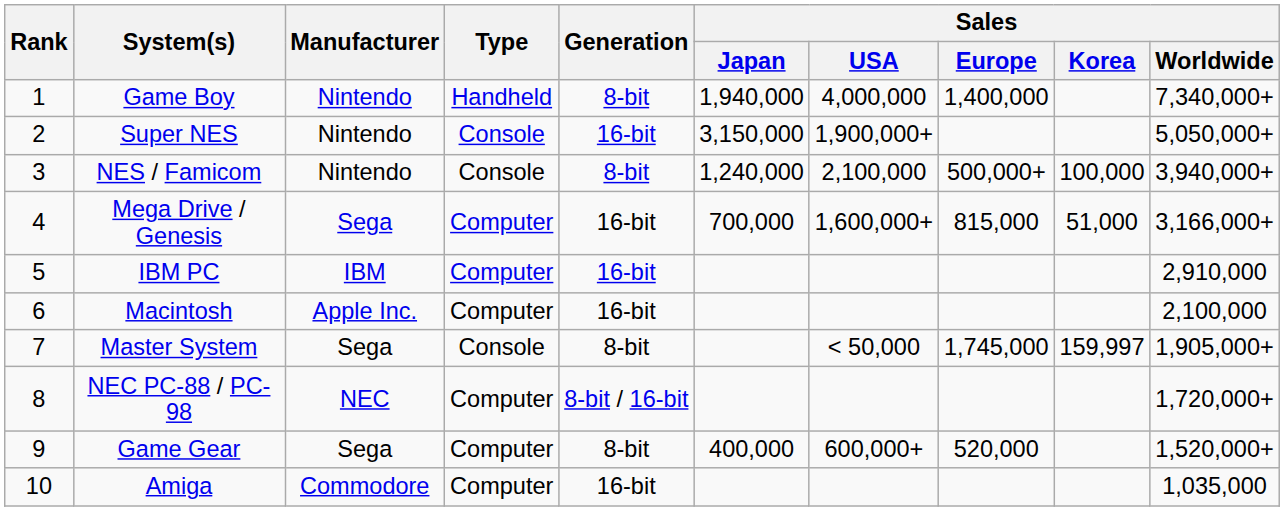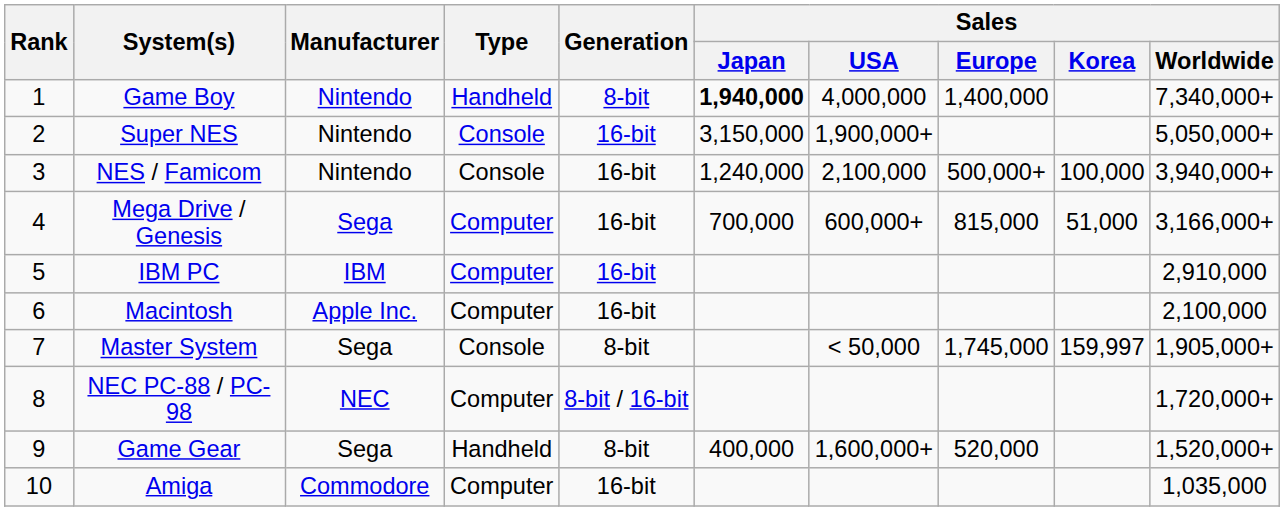 <table class="wikitable sortable" style="text-align:center">
 <tr>
 <th rowspan="2">Rank</th>
 <th rowspan="2">System(s)</th>
 <th rowspan="2">Manufacturer</th>
 <th rowspan="2">Type</th>
 <th rowspan="2">Generation</th>
 <th colspan="5">Sales</th>
 </tr>
 <tr>
 <th data-sort-type="number"><a href='#'>Japan</a></th>
 <th><a href='#'>USA</a></th>
 <th data-sort-type="number"><a href='#'>Europe</a></th>
 <th><a href='#'>Korea</a></th>
 <th>Worldwide</th>
 </tr>
 <tr>
 <td>1</td>
 <td><a href='#'>Game Boy</a></td>
 <td><a href='#'>Nintendo</a></td>
 <td><a href='#'>Handheld</a></td>
 <td><a href='#'>8-bit</a></td>
-<td>1,940,000</td>
+<td><strong>1,940,000</strong></td>
 <td>4,000,000</td>
 <td>1,400,000</td>
 <td></td>
 <td>7,340,000+</td>
 </tr>
 <tr>
 <td>2</td>
 <td><a href='#'>Super NES</a></td>
 <td>Nintendo</td>
 <td><a href='#'>Console</a></td>
 <td><a href='#'>16-bit</a></td>
 <td>3,150,000</td>
 <td>1,900,000+</td>
 <td></td>
 <td></td>
 <td>5,050,000+</td>
 </tr>
 <tr>
 <td>3</td>
 <td><a href='#'>NES</a> / <a href='#'>Famicom</a></td>
 <td>Nintendo</td>
 <td>Console</td>
-<td><a href='#'>8-bit</a></td>
+<td>16-bit</td>
 <td>1,240,000</td>
 <td>2,100,000</td>
 <td>500,000+</td>
 <td>100,000</td>
 <td>3,940,000+</td>
 </tr>
 <tr>
 <td>4</td>
 <td><a href='#'>Mega Drive</a> / <a href='#'>Genesis</a></td>
 <td><a href='#'>Sega</a></td>
 <td><a href='#'>Computer</a></td>
 <td>16-bit</td>
 <td>700,000</td>
-<td>1,600,000+</td>
+<td>600,000+</td>
 <td>815,000</td>
 <td>51,000</td>
 <td>3,166,000+</td>
 </tr>
 <tr>
 <td>5</td>
 <td><a href='#'>IBM PC</a></td>
 <td><a href='#'>IBM</a></td>
 <td><a href='#'>Computer</a></td>
 <td><a href='#'>16-bit</a></td>
 <td></td>
 <td></td>
 <td></td>
 <td></td>
 <td>2,910,000</td>
 </tr>
 <tr>
 <td>6</td>
 <td><a href='#'>Macintosh</a></td>
 <td><a href='#'>Apple Inc.</a></td>
 <td>Computer</td>
 <td>16-bit</td>
 <td></td>
 <td></td>
 <td></td>
 <td></td>
 <td>2,100,000</td>
 </tr>
 <tr>
 <td>7</td>
 <td><a href='#'>Master System</a></td>
 <td>Sega</td>
 <td>Console</td>
 <td>8-bit</td>
 <td></td>
 <td>< 50,000</td>
 <td>1,745,000</td>
 <td>159,997</td>
 <td>1,905,000+</td>
 </tr>
 <tr>
 <td>8</td>
 <td><a href='#'>NEC PC-88</a> / <a href='#'>PC-98</a></td>
 <td><a href='#'>NEC</a></td>
 <td>Computer</td>
 <td><a href='#'>8-bit</a> / <a href='#'>16-bit</a></td>
 <td></td>
 <td></td>
 <td></td>
 <td></td>
 <td>1,720,000+</td>
 </tr>
 <tr>
 <td>9</td>
 <td><a href='#'>Game Gear</a></td>
 <td>Sega</td>
-<td>Computer</td>
+<td>Handheld</td>
 <td>8-bit</td>
 <td>400,000</td>
-<td>600,000+</td>
+<td>1,600,000+</td>
 <td>520,000</td>
 <td></td>
 <td>1,520,000+</td>
 </tr>
 <tr>
 <td>10</td>
 <td><a href='#'>Amiga</a></td>
 <td><a href='#'>Commodore</a></td>
 <td>Computer</td>
 <td>16-bit</td>
 <td></td>
 <td></td>
 <td></td>
 <td></td>
 <td>1,035,000</td>
 </tr>
 </table>
